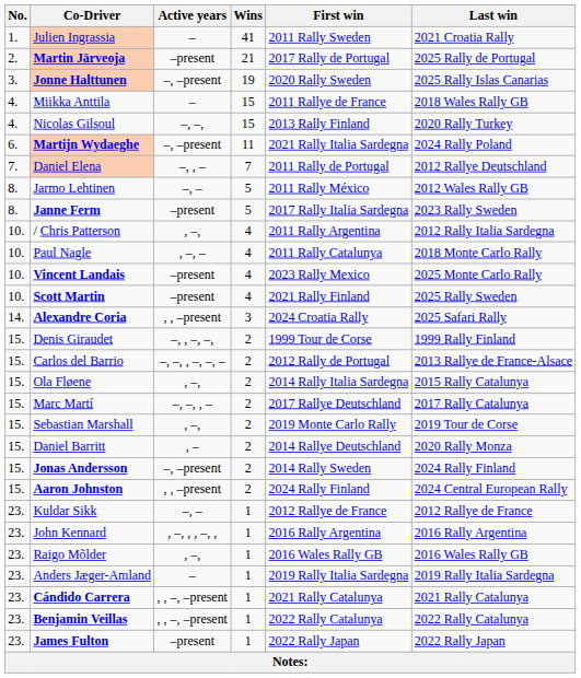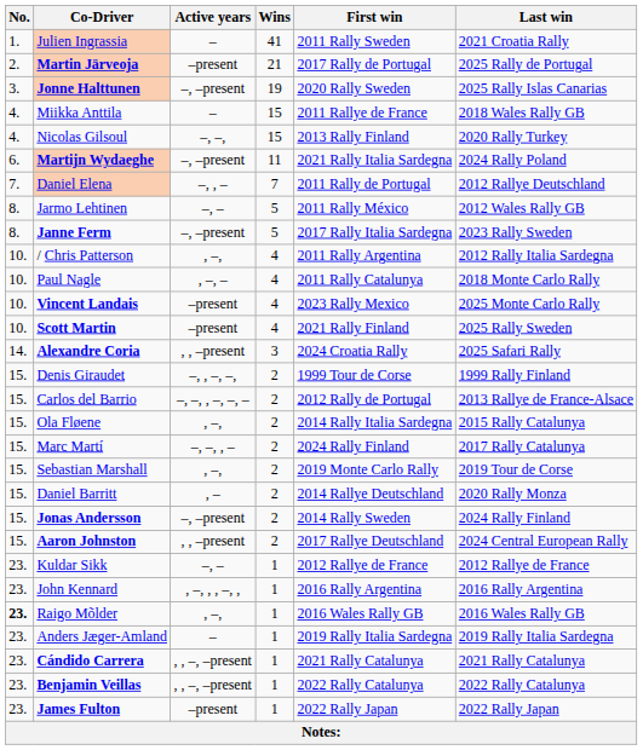 <table class="wikitable sortable" style="font-size:90%;">
 <tr>
 <th>No.</th>
 <th class="unsortable">Co-Driver</th>
 <th>Active years</th>
 <th>Wins</th>
 <th class="unsortable">First win</th>
 <th class="unsortable">Last win</th>
 </tr>
 <tr>
 <td>1.</td>
 <td bgcolor=fbceb1> <a href='#'>Julien Ingrassia</a></td>
 <td align=center>–</td>
 <td align=center>41</td>
 <td> <a href='#'>2011 Rally Sweden</a></td>
 <td> <a href='#'>2021 Croatia Rally</a></td>
 </tr>
 <tr>
 <td>2.</td>
 <td bgcolor=fbceb1><strong> <a href='#'>Martin Järveoja</a></strong></td>
 <td align=center>–present</td>
 <td align=center>21</td>
 <td> <a href='#'>2017 Rally de Portugal</a></td>
 <td> <a href='#'>2025 Rally de Portugal</a></td>
 </tr>
 <tr>
 <td>3.</td>
 <td bgcolor=fbceb1> <strong><a href='#'>Jonne Halttunen</a></strong></td>
 <td align=center>–, –present</td>
 <td align=center>19</td>
 <td> <a href='#'>2020 Rally Sweden</a></td>
 <td> <a href='#'>2025 Rally Islas Canarias</a></td>
 </tr>
 <tr>
 <td>4.</td>
 <td> <a href='#'>Miikka Anttila</a></td>
 <td align=center>–</td>
 <td align=center>15</td>
 <td> <a href='#'>2011 Rallye de France</a></td>
 <td> <a href='#'>2018 Wales Rally GB</a></td>
 </tr>
 <tr>
 <td>4.</td>
 <td> <a href='#'>Nicolas Gilsoul</a></td>
 <td align=center>–, –, </td>
 <td align=center>15</td>
 <td> <a href='#'>2013 Rally Finland</a></td>
 <td> <a href='#'>2020 Rally Turkey</a></td>
 </tr>
 <tr>
 <td>6.</td>
 <td bgcolor=fbceb1><strong> <a href='#'>Martijn Wydaeghe</a></strong></td>
 <td align=center>–, –present</td>
 <td align=center>11</td>
 <td> <a href='#'>2021 Rally Italia Sardegna</a></td>
 <td> <a href='#'>2024 Rally Poland</a></td>
 </tr>
 <tr>
 <td>7.</td>
 <td bgcolor=fbceb1> <a href='#'>Daniel Elena</a></td>
 <td align=center>–, , –</td>
 <td align=center>7</td>
 <td> <a href='#'>2011 Rally de Portugal</a></td>
 <td> <a href='#'>2012 Rallye Deutschland</a></td>
 </tr>
 <tr>
 <td>8.</td>
 <td> <a href='#'>Jarmo Lehtinen</a></td>
 <td align=center>–, –</td>
 <td align=center>5</td>
 <td> <a href='#'>2011 Rally México</a></td>
 <td> <a href='#'>2012 Wales Rally GB</a></td>
 </tr>
 <tr>
 <td>8.</td>
 <td><strong> <a href='#'>Janne Ferm</a></strong></td>
-<td align=center>–present</td>
+<td align=center>–, –present</td>
 <td align=center>5</td>
 <td> <a href='#'>2017 Rally Italia Sardegna</a></td>
 <td> <a href='#'>2023 Rally Sweden</a></td>
 </tr>
 <tr>
 <td>10.</td>
 <td> /  <a href='#'>Chris Patterson</a></td>
 <td align=center>, –, </td>
 <td align=center>4</td>
 <td> <a href='#'>2011 Rally Argentina</a></td>
 <td> <a href='#'>2012 Rally Italia Sardegna</a></td>
 </tr>
 <tr>
 <td>10.</td>
 <td> <a href='#'>Paul Nagle</a></td>
 <td align=center>, –, –</td>
 <td align=center>4</td>
 <td> <a href='#'>2011 Rally Catalunya</a></td>
 <td> <a href='#'>2018 Monte Carlo Rally</a></td>
 </tr>
 <tr>
 <td>10.</td>
 <td><strong> <a href='#'>Vincent Landais</a></strong></td>
 <td align=center>–present</td>
 <td align=center>4</td>
 <td> <a href='#'>2023 Rally Mexico</a></td>
 <td> <a href='#'>2025 Monte Carlo Rally</a></td>
 </tr>
 <tr>
 <td>10.</td>
 <td><strong> <a href='#'>Scott Martin</a></strong></td>
 <td align=center>–present</td>
 <td align=center>4</td>
 <td> <a href='#'>2021 Rally Finland</a></td>
 <td> <a href='#'>2025 Rally Sweden</a></td>
 </tr>
 <tr>
 <td>14.</td>
 <td><strong> <a href='#'>Alexandre Coria</a></strong></td>
 <td align=center>, , –present</td>
 <td align=center>3</td>
 <td> <a href='#'>2024 Croatia Rally</a></td>
 <td> <a href='#'>2025 Safari Rally</a></td>
 </tr>
 <tr>
 <td>15.</td>
 <td> <a href='#'>Denis Giraudet</a></td>
 <td align=center>–, , –, –, </td>
 <td align=center>2</td>
 <td> <a href='#'>1999 Tour de Corse</a></td>
 <td> <a href='#'>1999 Rally Finland</a></td>
 </tr>
 <tr>
 <td>15.</td>
 <td> <a href='#'>Carlos del Barrio</a></td>
 <td align=center>–, –, , –, –, –</td>
 <td align=center>2</td>
 <td> <a href='#'>2012 Rally de Portugal</a></td>
 <td> <a href='#'>2013 Rallye de France-Alsace</a></td>
 </tr>
 <tr>
 <td>15.</td>
 <td> <a href='#'>Ola Fløene</a></td>
 <td align=center>, –, </td>
 <td align=center>2</td>
 <td> <a href='#'>2014 Rally Italia Sardegna</a></td>
 <td> <a href='#'>2015 Rally Catalunya</a></td>
 </tr>
 <tr>
 <td>15.</td>
 <td> <a href='#'>Marc Martí</a></td>
 <td align=center>–, –, , –</td>
 <td align=center>2</td>
-<td> <a href='#'>2017 Rallye Deutschland</a></td>
+<td> <a href='#'>2024 Rally Finland</a></td>
 <td> <a href='#'>2017 Rally Catalunya</a></td>
 </tr>
 <tr>
 <td>15.</td>
 <td> <a href='#'>Sebastian Marshall</a></td>
 <td align=center>, –, </td>
 <td align=center>2</td>
 <td> <a href='#'>2019 Monte Carlo Rally</a></td>
 <td> <a href='#'>2019 Tour de Corse</a></td>
 </tr>
 <tr>
 <td>15.</td>
 <td> <a href='#'>Daniel Barritt</a></td>
 <td align=center>, –</td>
 <td align=center>2</td>
 <td> <a href='#'>2014 Rallye Deutschland</a></td>
 <td> <a href='#'>2020 Rally Monza</a></td>
 </tr>
 <tr>
 <td>15.</td>
 <td><strong> <a href='#'>Jonas Andersson</a></strong></td>
 <td align=center>–, –present</td>
 <td align=center>2</td>
 <td> <a href='#'>2014 Rally Sweden</a></td>
 <td> <a href='#'>2024 Rally Finland</a></td>
 </tr>
 <tr>
 <td>15.</td>
 <td><strong> <a href='#'>Aaron Johnston</a></strong></td>
 <td align=center>, , –present</td>
 <td align=center>2</td>
-<td> <a href='#'>2024 Rally Finland</a></td>
+<td> <a href='#'>2017 Rallye Deutschland</a></td>
 <td> <a href='#'>2024 Central European Rally</a></td>
 </tr>
 <tr>
 <td>23.</td>
 <td> <a href='#'>Kuldar Sikk</a></td>
 <td align=center>–, –</td>
 <td align=center>1</td>
 <td> <a href='#'>2012 Rallye de France</a></td>
 <td> <a href='#'>2012 Rallye de France</a></td>
 </tr>
 <tr>
 <td>23.</td>
 <td> <a href='#'>John Kennard</a></td>
 <td align=center>, –, , , –, , </td>
 <td align=center>1</td>
 <td> <a href='#'>2016 Rally Argentina</a></td>
 <td> <a href='#'>2016 Rally Argentina</a></td>
 </tr>
 <tr>
-<td>23.</td>
+<td><strong>23.</strong></td>
 <td> <a href='#'>Raigo Mõlder</a></td>
 <td align=center>, –, </td>
 <td align=center>1</td>
 <td> <a href='#'>2016 Wales Rally GB</a></td>
 <td> <a href='#'>2016 Wales Rally GB</a></td>
 </tr>
 <tr>
 <td>23.</td>
 <td> <a href='#'>Anders Jæger-Amland</a></td>
 <td align=center>–</td>
 <td align=center>1</td>
 <td> <a href='#'>2019 Rally Italia Sardegna</a></td>
 <td> <a href='#'>2019 Rally Italia Sardegna</a></td>
 </tr>
 <tr>
 <td>23.</td>
 <td><strong> <a href='#'>Cándido Carrera</a></strong></td>
 <td align=center>, , –, –present</td>
 <td align=center>1</td>
 <td> <a href='#'>2021 Rally Catalunya</a></td>
 <td> <a href='#'>2021 Rally Catalunya</a></td>
 </tr>
 <tr>
 <td>23.</td>
 <td><strong> <a href='#'>Benjamin Veillas</a></strong></td>
 <td align=center>, , –, –present</td>
 <td align=center>1</td>
 <td> <a href='#'>2022 Rally Catalunya</a></td>
 <td> <a href='#'>2022 Rally Catalunya</a></td>
 </tr>
 <tr>
 <td>23.</td>
 <td><strong> <a href='#'>James Fulton</a></strong></td>
 <td align=center>–present</td>
 <td align=center>1</td>
 <td> <a href='#'>2022 Rally Japan</a></td>
 <td> <a href='#'>2022 Rally Japan</a></td>
 </tr>
 <tr>
 <th colspan=6><strong>Notes:</strong></th>
 </tr>
 </table>
